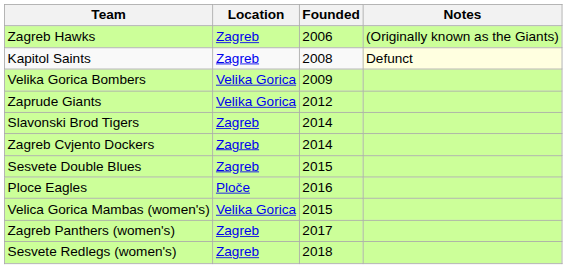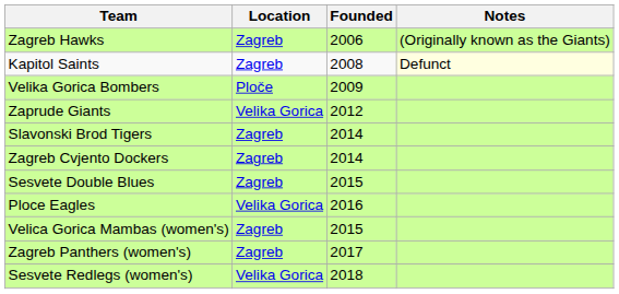 <table class="wikitable">
 <tr>
 <th>Team</th>
 <th>Location</th>
 <th>Founded</th>
 <th>Notes</th>
 </tr>
 <tr bgcolor="#CCFF99">
 <td>Zagreb Hawks</td>
 <td><a href='#'>Zagreb</a></td>
 <td>2006</td>
 <td> (Originally known as the Giants)</td>
 </tr>
 <tr>
 <td>Kapitol Saints</td>
 <td><a href='#'>Zagreb</a></td>
 <td>2008</td>
 <td style="background: lightyellow;">Defunct</td>
 </tr>
 <tr bgcolor="#CCFF99">
 <td>Velika Gorica Bombers</td>
-<td><a href='#'>Velika Gorica</a></td>
+<td><a href='#'>Ploče</a></td>
 <td>2009</td>
 <td></td>
 </tr>
 <tr bgcolor="#CCFF99">
 <td>Zaprude Giants</td>
 <td><a href='#'>Velika Gorica</a></td>
 <td>2012</td>
 <td></td>
 </tr>
 <tr bgcolor="#CCFF99">
 <td>Slavonski Brod Tigers</td>
 <td><a href='#'>Zagreb</a></td>
 <td>2014</td>
 <td></td>
 </tr>
 <tr bgcolor="#CCFF99">
 <td>Zagreb Cvjento Dockers</td>
 <td><a href='#'>Zagreb</a></td>
 <td>2014</td>
 <td></td>
 </tr>
 <tr bgcolor="#CCFF99">
 <td>Sesvete Double Blues</td>
 <td><a href='#'>Zagreb</a></td>
 <td>2015</td>
 <td></td>
 </tr>
 <tr bgcolor="#CCFF99">
 <td>Ploce Eagles</td>
-<td><a href='#'>Ploče</a></td>
+<td><a href='#'>Velika Gorica</a></td>
 <td>2016</td>
 <td></td>
 </tr>
 <tr bgcolor="#CCFF99">
 <td>Velica Gorica Mambas (women's)</td>
-<td><a href='#'>Velika Gorica</a></td>
+<td><a href='#'>Zagreb</a></td>
 <td>2015</td>
 <td></td>
 </tr>
 <tr bgcolor="#CCFF99">
 <td>Zagreb Panthers (women's)</td>
 <td><a href='#'>Zagreb</a></td>
 <td>2017</td>
 <td></td>
 </tr>
 <tr bgcolor="#CCFF99">
 <td>Sesvete Redlegs (women's)</td>
-<td><a href='#'>Zagreb</a></td>
+<td><a href='#'>Velika Gorica</a></td>
 <td>2018</td>
 <td></td>
 </tr>
 </table>
